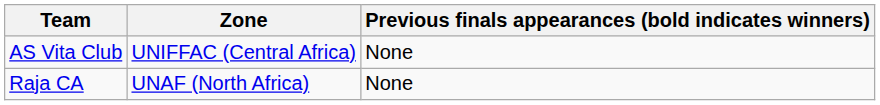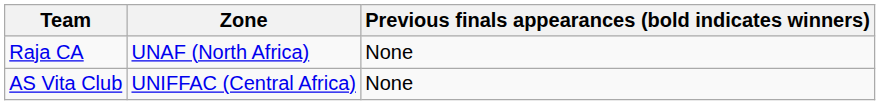 <table class="wikitable">
 <tr>
 <th>Team</th>
 <th>Zone</th>
 <th>Previous finals appearances (bold indicates winners)</th>
 </tr>
 <tr>
+<td> <a href='#'>Raja CA</a></td>
+<td><a href='#'>UNAF (North Africa)</a></td>
+<td>None</td>
+</tr>
+<tr>
 <td> <a href='#'>AS Vita Club</a></td>
 <td><a href='#'>UNIFFAC (Central Africa)</a></td>
 <td>None</td>
 </tr>
-<tr>
-<td> <a href='#'>Raja CA</a></td>
-<td><a href='#'>UNAF (North Africa)</a></td>
-<td>None</td>
-</tr>
 </table>
